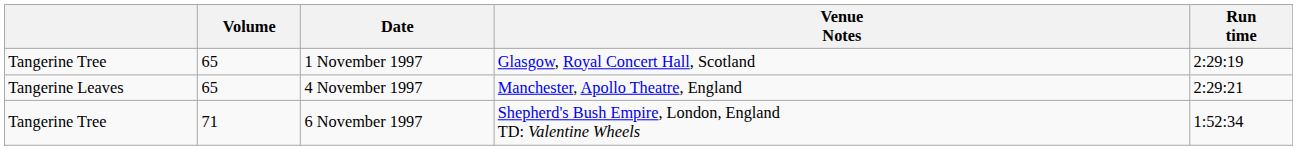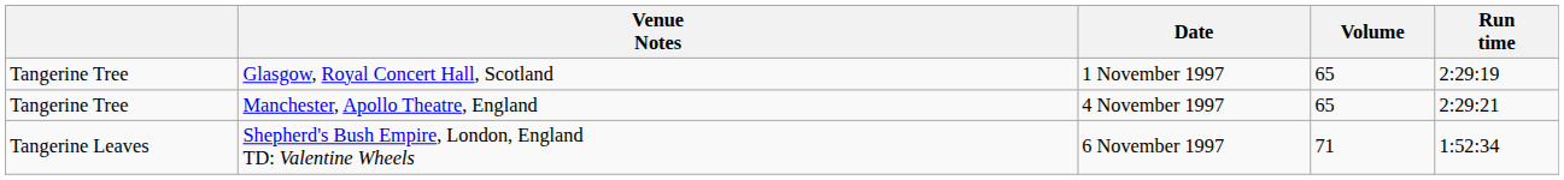 <table class="wikitable" style="width: 100%;">
 <tr>
 <th style="width: 15%;"></th>
+<th>Venue<br>Notes</th>
+<th style="width: 15%;">Date</th>
 <th style="width: 8%;">Volume</th>
-<th style="width: 15%;">Date</th>
-<th>Venue<br>Notes</th>
 <th style="width: 8%;">Run<br>time</th>
 </tr>
 <tr>
 <td>Tangerine Tree</td>
+<td><a href='#'>Glasgow</a>, <a href='#'>Royal Concert Hall</a>, Scotland</td>
+<td>1 November 1997</td>
 <td>65</td>
-<td>1 November 1997</td>
-<td><a href='#'>Glasgow</a>, <a href='#'>Royal Concert Hall</a>, Scotland</td>
 <td>2:29:19</td>
 </tr>
 <tr>
-<td>Tangerine Leaves</td>
+<td>Tangerine Tree</td>
+<td><a href='#'>Manchester</a>, <a href='#'>Apollo Theatre</a>, England</td>
+<td>4 November 1997</td>
 <td>65</td>
-<td>4 November 1997</td>
-<td><a href='#'>Manchester</a>, <a href='#'>Apollo Theatre</a>, England</td>
 <td>2:29:21</td>
 </tr>
 <tr>
-<td>Tangerine Tree</td>
+<td>Tangerine Leaves</td>
+<td><a href='#'>Shepherd's Bush Empire</a>, London, England<br>TD: <em>Valentine Wheels</em></td>
+<td>6 November 1997</td>
 <td>71</td>
-<td>6 November 1997</td>
-<td><a href='#'>Shepherd's Bush Empire</a>, London, England<br>TD: <em>Valentine Wheels</em></td>
 <td>1:52:34</td>
 </tr>
 </table>
